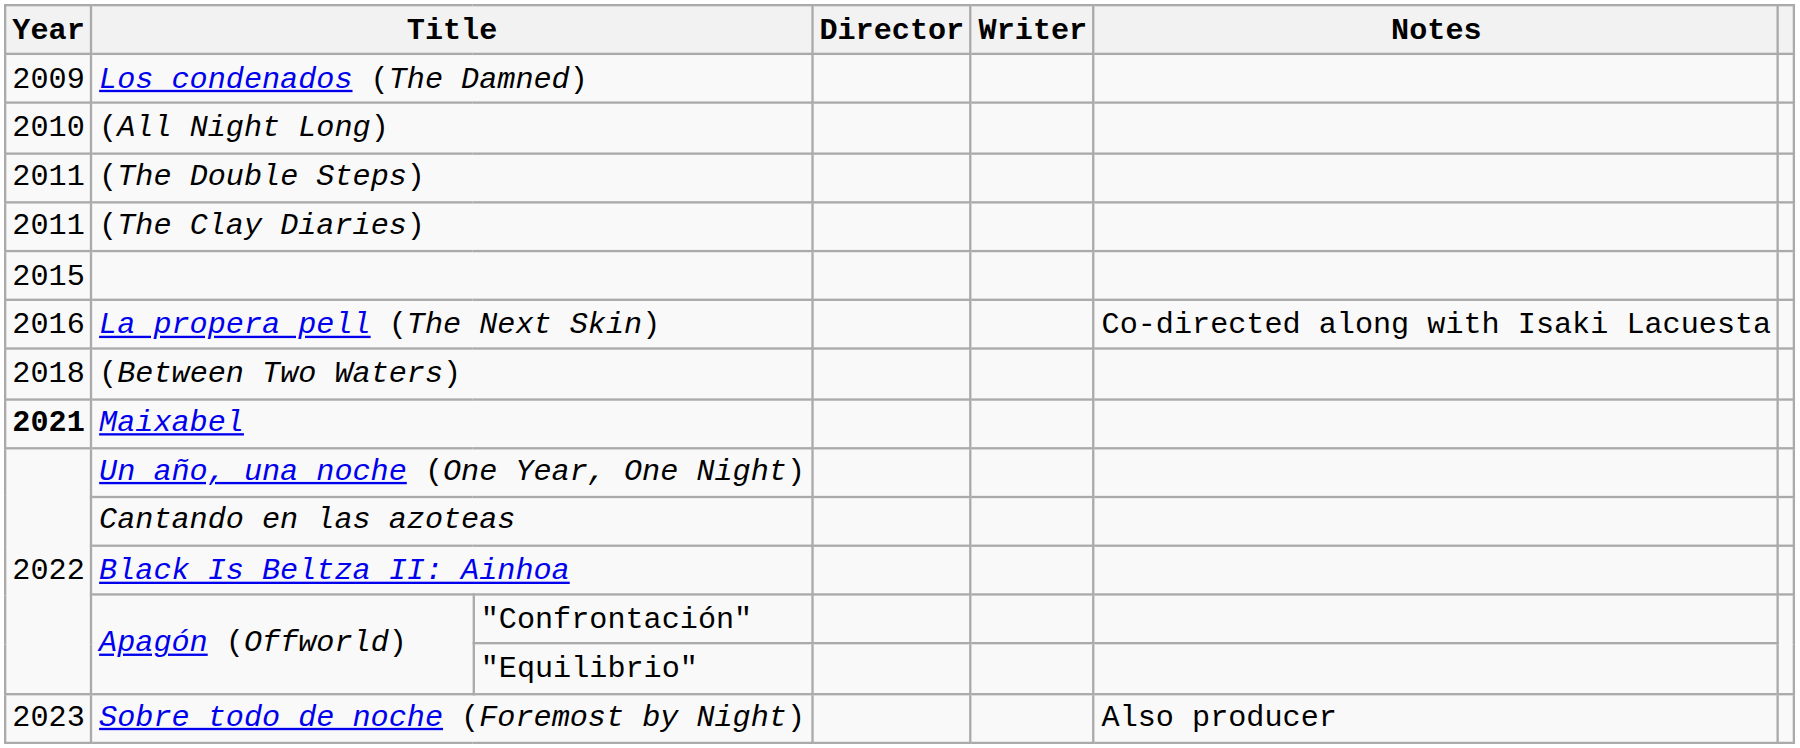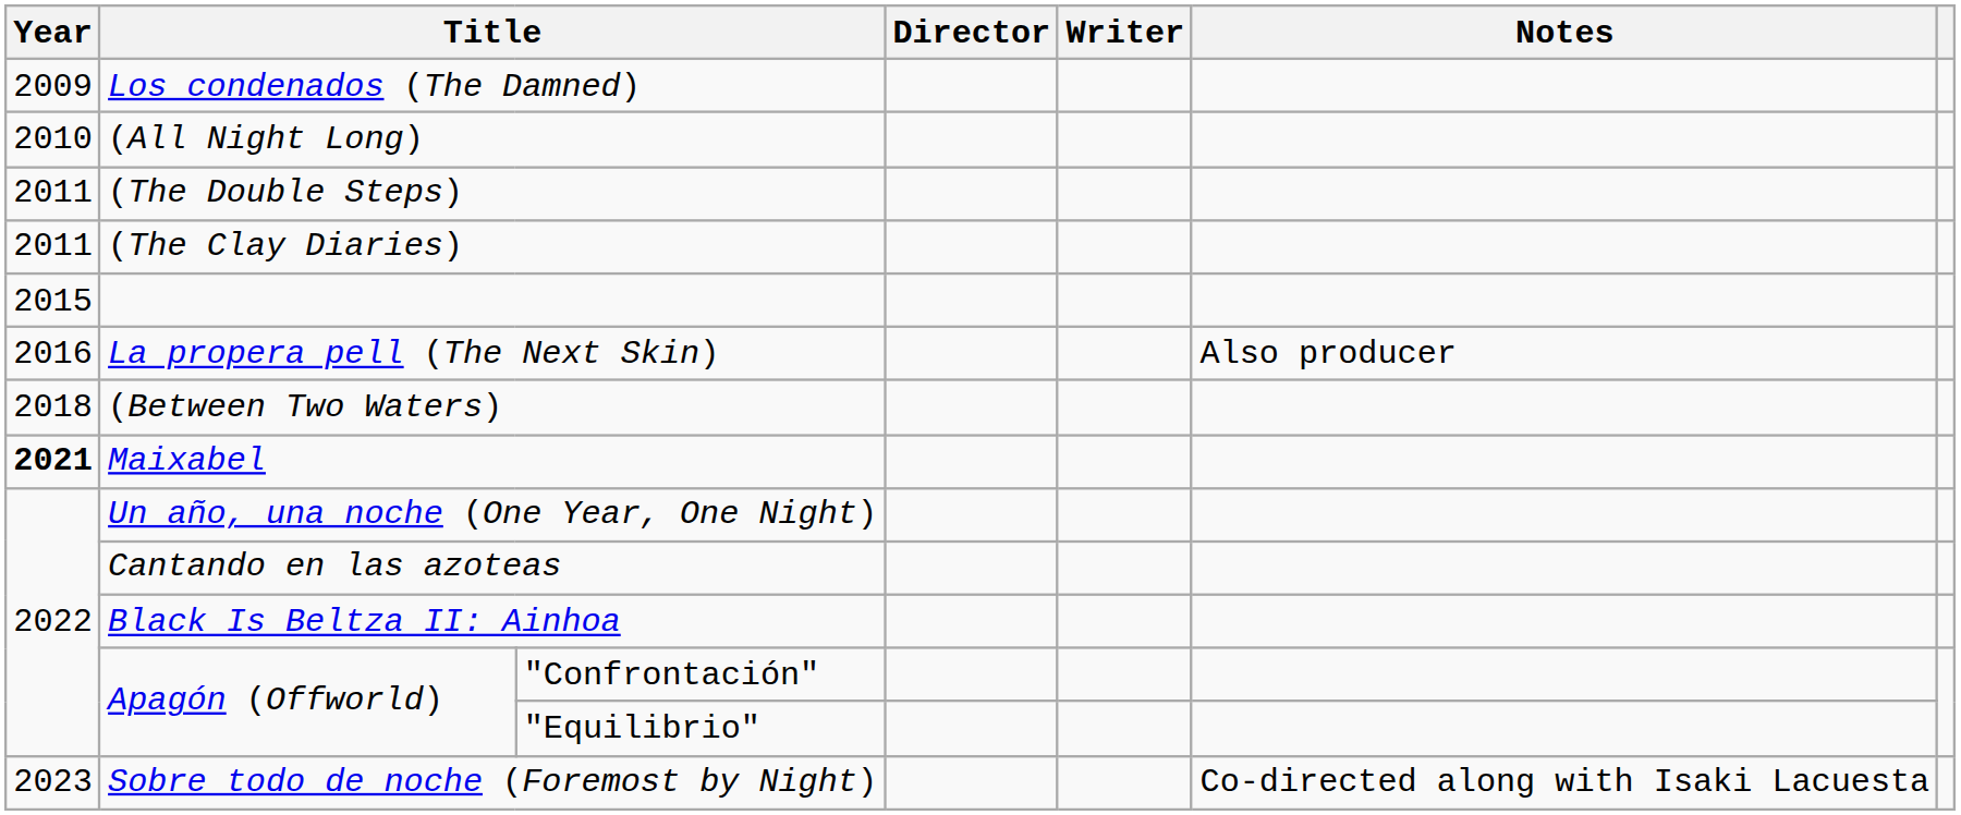 <table class="wikitable sortable">
 <tr>
 <th>Year</th>
 <th colspan = "2">Title</th>
 <th>Director</th>
 <th>Writer</th>
 <th>Notes</th>
 <th></th>
 </tr>
 <tr>
 <td align = "center">2009</td>
 <td colspan = "2"><em><a href='#'>Los condenados</a></em> (<em>The Damned</em>)</td>
 <td></td>
 <td></td>
 <td></td>
 <td align = "center"></td>
 </tr>
 <tr>
 <td align = "center">2010</td>
 <td colspan = "2"><em></em> (<em>All Night Long</em>)</td>
 <td></td>
 <td></td>
 <td></td>
 <td align = "center"></td>
 </tr>
 <tr>
 <td align = "center">2011</td>
 <td colspan = "2"><em></em> (<em>The Double Steps</em>)</td>
 <td></td>
 <td></td>
 <td></td>
 <td align = "center"></td>
 </tr>
 <tr>
 <td align = "center">2011</td>
 <td colspan = "2"><em></em> (<em>The Clay Diaries</em>)</td>
 <td></td>
 <td></td>
 <td></td>
 <td align = "center"></td>
 </tr>
 <tr>
 <td align = "center">2015</td>
 <td colspan = "2"><em></em></td>
 <td></td>
 <td></td>
 <td></td>
 <td align = "center"></td>
 </tr>
 <tr>
 <td align = "center">2016</td>
 <td colspan = "2"><em><a href='#'>La propera pell</a></em> (<em>The Next Skin</em>)</td>
 <td></td>
 <td></td>
-<td>Co-directed along with Isaki Lacuesta</td>
+<td>Also producer</td>
 <td align = "center"></td>
 </tr>
 <tr>
 <td align = "center">2018</td>
 <td colspan = "2"><em></em> (<em>Between Two Waters</em>)</td>
 <td></td>
 <td></td>
 <td></td>
 <td align = "center"></td>
 </tr>
 <tr>
 <td align = "center"><strong>2021</strong></td>
 <td colspan = "2"><em><a href='#'>Maixabel</a></em></td>
 <td></td>
 <td></td>
 <td></td>
 <td align = "center"></td>
 </tr>
 <tr>
 <td rowspan = "5" align = "center">2022</td>
 <td colspan = "2"><em><a href='#'>Un año, una noche</a></em> (<em>One Year, One Night</em>)</td>
 <td></td>
 <td></td>
 <td></td>
 <td align = "center"></td>
 </tr>
 <tr>
 <td colspan = "2"><em>Cantando en las azoteas</em></td>
 <td></td>
 <td></td>
 <td></td>
 <td align = "center"></td>
 </tr>
 <tr>
 <td colspan = "2"><em><a href='#'>Black Is Beltza II: Ainhoa</a></em></td>
 <td></td>
 <td></td>
 <td></td>
 <td align = "center"></td>
 </tr>
 <tr>
 <td rowspan = "2"><em><a href='#'>Apagón</a></em> (<em>Offworld</em>)</td>
 <td>"Confrontación"</td>
 <td></td>
 <td></td>
 <td></td>
 <td align = "center"  rowspan = "2"></td>
 </tr>
 <tr>
 <td>"Equilibrio"</td>
 <td></td>
 <td></td>
 <td></td>
 </tr>
 <tr>
 <td align = "center">2023</td>
 <td colspan = "2"><em><a href='#'>Sobre todo de noche</a></em> (<em>Foremost by Night</em>)</td>
 <td></td>
 <td></td>
-<td>Also producer</td>
+<td>Co-directed along with Isaki Lacuesta</td>
 <td align = "center"></td>
 </tr>
 </table>
